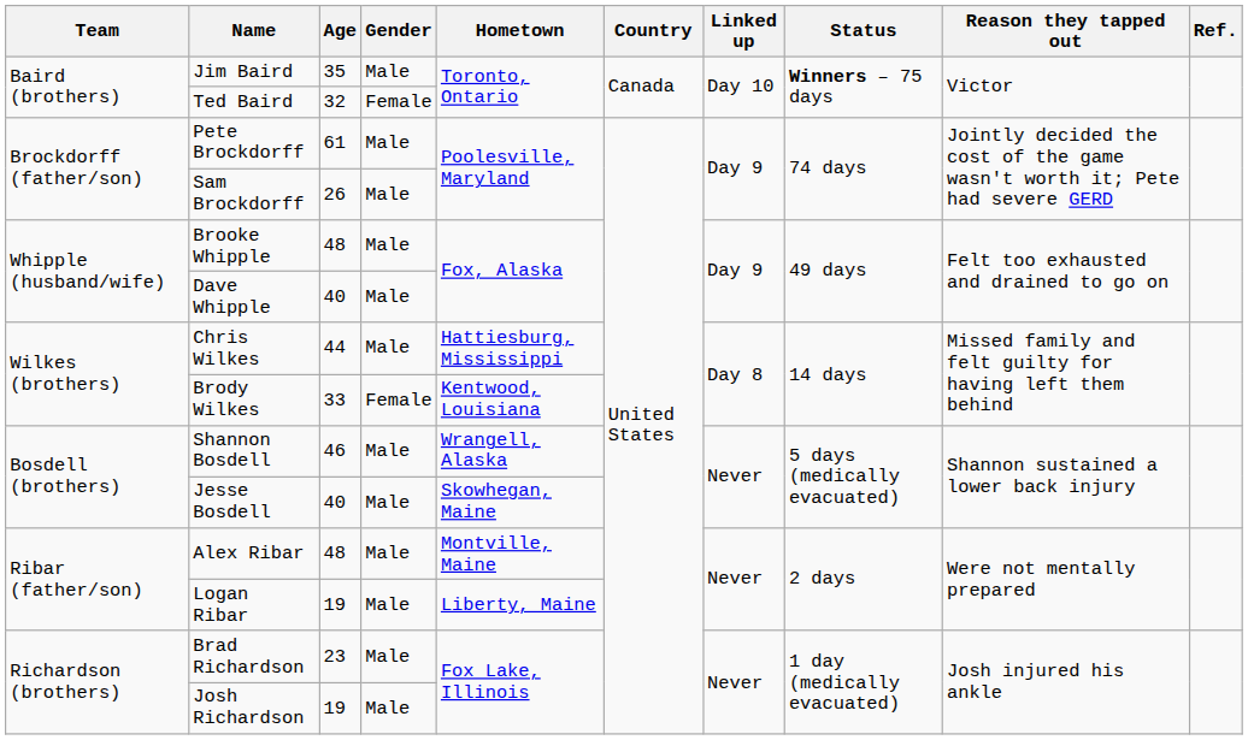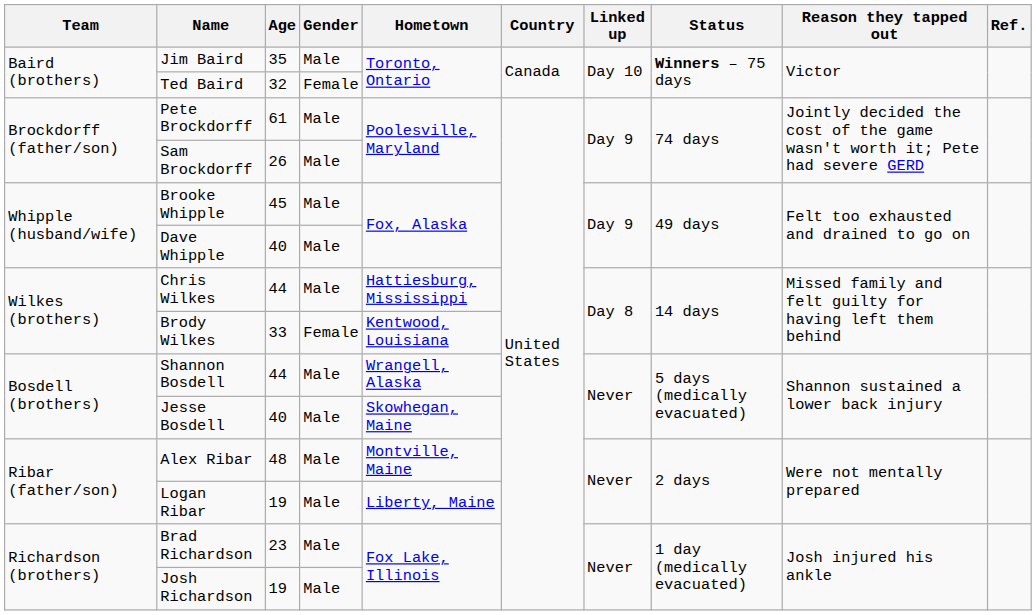 <table class="wikitable">
 <tr>
 <th>Team</th>
 <th>Name</th>
 <th>Age</th>
 <th>Gender</th>
 <th>Hometown</th>
 <th>Country</th>
 <th>Linked up</th>
 <th>Status</th>
 <th>Reason they tapped out</th>
 <th>Ref.</th>
 </tr>
 <tr>
 <td rowspan="2">Baird (brothers)</td>
 <td>Jim Baird</td>
 <td>35</td>
 <td>Male</td>
 <td rowspan="2"><a href='#'>Toronto, Ontario</a></td>
 <td rowspan="2">Canada</td>
 <td rowspan="2">Day 10</td>
 <td rowspan="2"><strong>Winners</strong> – 75 days</td>
 <td rowspan="2">Victor</td>
 <td rowspan="2"></td>
 </tr>
 <tr>
 <td>Ted Baird</td>
 <td>32</td>
 <td>Female</td>
 </tr>
 <tr>
 <td rowspan="2">Brockdorff (father/son)</td>
 <td>Pete Brockdorff</td>
 <td>61</td>
 <td>Male</td>
 <td rowspan="2"><a href='#'>Poolesville, Maryland</a></td>
 <td rowspan="12">United States</td>
 <td rowspan="2">Day 9</td>
 <td rowspan="2">74 days</td>
 <td rowspan="2">Jointly decided the cost of the game wasn't worth it; Pete had severe <a href='#'>GERD</a></td>
 <td rowspan="2"></td>
 </tr>
 <tr>
 <td>Sam Brockdorff</td>
 <td>26</td>
 <td>Male</td>
 </tr>
 <tr>
 <td rowspan="2">Whipple (husband/wife)</td>
 <td>Brooke Whipple</td>
-<td>48</td>
+<td>45</td>
 <td>Male</td>
 <td rowspan="2"><a href='#'>Fox, Alaska</a></td>
 <td rowspan="2">Day 9</td>
 <td rowspan="2">49 days</td>
 <td rowspan="2">Felt too exhausted and drained to go on</td>
 <td rowspan="2"></td>
 </tr>
 <tr>
 <td>Dave Whipple</td>
 <td>40</td>
 <td>Male</td>
 </tr>
 <tr>
 <td rowspan="2">Wilkes (brothers)</td>
 <td>Chris Wilkes</td>
 <td>44</td>
 <td>Male</td>
 <td><a href='#'>Hattiesburg, Mississippi</a></td>
 <td rowspan="2">Day 8</td>
 <td rowspan="2">14 days</td>
 <td rowspan="2">Missed family and felt guilty for having left them behind</td>
 <td rowspan="2"></td>
 </tr>
 <tr>
 <td>Brody Wilkes</td>
 <td>33</td>
 <td>Female</td>
 <td><a href='#'>Kentwood, Louisiana</a></td>
 </tr>
 <tr>
 <td rowspan="2">Bosdell (brothers)</td>
 <td>Shannon Bosdell</td>
-<td>46</td>
+<td>44</td>
 <td>Male</td>
 <td><a href='#'>Wrangell, Alaska</a></td>
 <td rowspan="2">Never</td>
 <td rowspan="2">5 days (medically evacuated)</td>
 <td rowspan="2">Shannon sustained a lower back injury</td>
 <td rowspan="2"></td>
 </tr>
 <tr>
 <td>Jesse Bosdell</td>
 <td>40</td>
 <td>Male</td>
 <td><a href='#'>Skowhegan, Maine</a></td>
 </tr>
 <tr>
 <td rowspan="2">Ribar (father/son)</td>
 <td>Alex Ribar</td>
 <td>48</td>
 <td>Male</td>
 <td><a href='#'>Montville, Maine</a></td>
 <td rowspan="2">Never</td>
 <td rowspan="2">2 days</td>
 <td rowspan="2">Were not mentally prepared</td>
 <td rowspan="2"></td>
 </tr>
 <tr>
 <td>Logan Ribar</td>
 <td>19</td>
 <td>Male</td>
 <td><a href='#'>Liberty, Maine</a></td>
 </tr>
 <tr>
 <td rowspan="2">Richardson (brothers)</td>
 <td>Brad Richardson</td>
 <td>23</td>
 <td>Male</td>
 <td rowspan="2"><a href='#'>Fox Lake, Illinois</a></td>
 <td rowspan="2">Never</td>
 <td rowspan="2">1 day (medically evacuated)</td>
 <td rowspan="2">Josh injured his ankle</td>
 <td rowspan="2"></td>
 </tr>
 <tr>
 <td>Josh Richardson</td>
 <td>19</td>
 <td>Male</td>
 </tr>
 </table>
